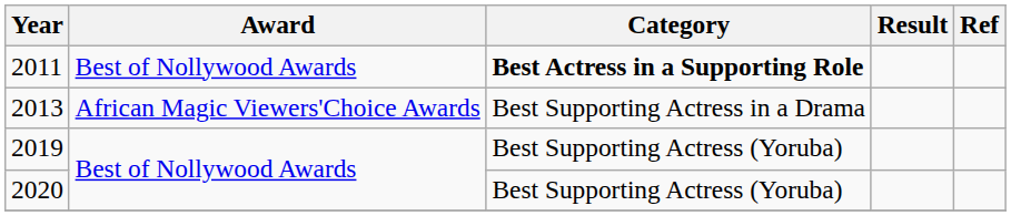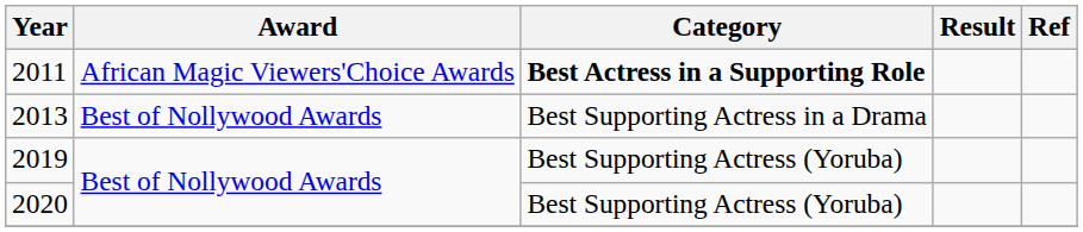 <table class="wikitable plainrowheaders sortable">
 <tr>
 <th>Year</th>
 <th>Award</th>
 <th>Category</th>
 <th>Result</th>
 <th>Ref</th>
 </tr>
 <tr>
 <td>2011</td>
-<td><a href='#'>Best of Nollywood Awards</a></td>
+<td><a href='#'>African Magic Viewers'Choice Awards</a></td>
 <td><strong>Best Actress in a Supporting Role</strong></td>
 <td></td>
 <td></td>
 </tr>
 <tr>
 <td>2013</td>
-<td><a href='#'>African Magic Viewers'Choice Awards</a></td>
+<td><a href='#'>Best of Nollywood Awards</a></td>
 <td>Best Supporting Actress in a Drama</td>
 <td></td>
 <td></td>
 </tr>
 <tr>
 <td>2019</td>
 <td rowspan="2"><a href='#'>Best of Nollywood Awards</a></td>
 <td>Best Supporting Actress (Yoruba)</td>
 <td></td>
 <td></td>
 </tr>
 <tr>
 <td>2020</td>
 <td>Best Supporting Actress (Yoruba)</td>
 <td></td>
 <td></td>
 </tr>
 <tr>
 </tr>
 </table>
